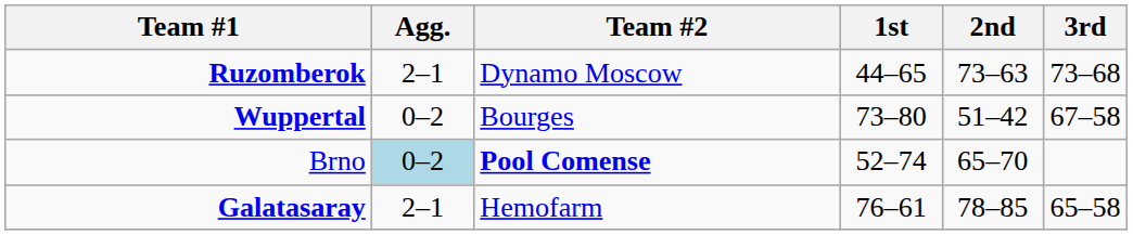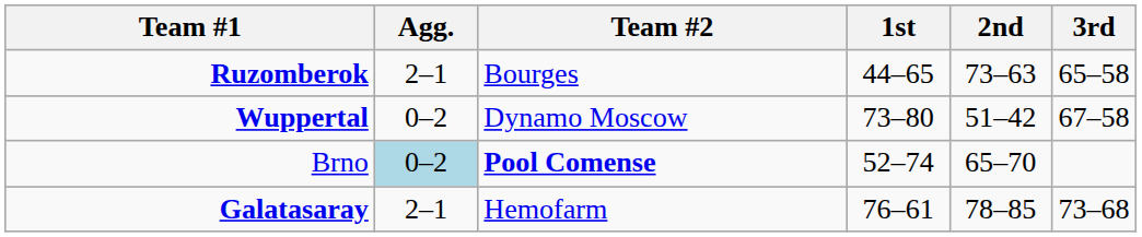 <table class=wikitable style="text-align:center">
 <tr>
 <th width=200>Team #1</th>
 <th width=50>Agg.</th>
 <th width=200>Team #2</th>
 <th width=50>1st</th>
 <th width=50>2nd</th>
 <th wifth=50>3rd</th>
 </tr>
 <tr>
 <td align=right><strong><a href='#'>Ruzomberok</a></strong> </td>
 <td align=center>2–1</td>
-<td align=left> <a href='#'>Dynamo Moscow</a></td>
+<td align=left> <a href='#'>Bourges</a></td>
 <td align=center>44–65</td>
 <td align=center>73–63</td>
-<td align=center>73–68</td>
+<td align=center>65–58</td>
 </tr>
 <tr>
 <td align=right><strong><a href='#'>Wuppertal</a></strong> </td>
 <td align=center>0–2</td>
-<td align=left> <a href='#'>Bourges</a></td>
+<td align=left> <a href='#'>Dynamo Moscow</a></td>
 <td align=center>73–80</td>
 <td align=center>51–42</td>
 <td align=center>67–58</td>
 </tr>
 <tr>
 <td align=right><a href='#'>Brno</a> </td>
 <td align=center style="background: lightblue;">0–2</td>
 <td align=left> <strong><a href='#'>Pool Comense</a></strong></td>
 <td align=center>52–74</td>
 <td align=center>65–70</td>
 </tr>
 <tr>
 <td align=right><strong><a href='#'>Galatasaray</a></strong> </td>
 <td align=center>2–1</td>
 <td align=left> <a href='#'>Hemofarm</a></td>
 <td align=center>76–61</td>
 <td align=center>78–85</td>
-<td align=center>65–58</td>
+<td align=center>73–68</td>
 </tr>
 </table>
